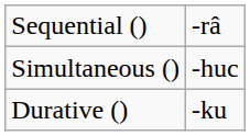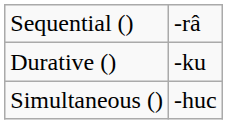 <table class="wikitable">
 <tr>
 <td>Sequential ()</td>
 <td>-râ</td>
 </tr>
 <tr>
+<td>Durative ()</td>
+<td>-ku</td>
+</tr>
+<tr>
 <td>Simultaneous ()</td>
 <td>-huc</td>
 </tr>
-<tr>
-<td>Durative ()</td>
-<td>-ku</td>
-</tr>
 </table>
